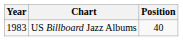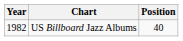 <table class="wikitable">
 <tr>
 <th>Year</th>
 <th>Chart</th>
 <th>Position</th>
 </tr>
 <tr>
-<td>1983</td>
+<td>1982</td>
 <td>US <em>Billboard</em> Jazz Albums</td>
 <td align="center">40</td>
 </tr>
 </table>
